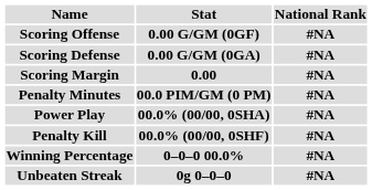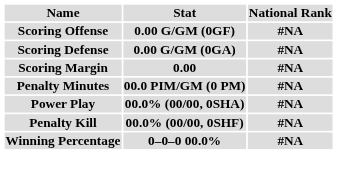 <table>
 <tr align="center"  bgcolor="#dddddd">
 <th>Name</th>
 <th>Stat</th>
 <th>National Rank</th>
 </tr>
 <tr align="center" bgcolor="#dddddd">
 <td><strong>Scoring Offense</strong></td>
 <td><strong>0.00 G/GM (0GF)</strong></td>
 <td><strong>#NA</strong></td>
 </tr>
 <tr align="center" bgcolor="#dddddd">
 <td><strong>Scoring Defense</strong></td>
 <td><strong>0.00 G/GM (0GA)</strong></td>
 <td><strong>#NA</strong></td>
 </tr>
 <tr align="center" bgcolor="#dddddd">
 <td><strong>Scoring Margin</strong></td>
 <td><strong>0.00</strong></td>
 <td><strong>#NA</strong></td>
 </tr>
 <tr align="center" bgcolor="#dddddd">
 <td><strong>Penalty Minutes</strong></td>
 <td><strong>00.0 PIM/GM (0 PM)</strong></td>
 <td><strong>#NA</strong></td>
 </tr>
 <tr align="center" bgcolor="#dddddd">
 <td><strong>Power Play</strong></td>
 <td><strong>00.0% (00/00, 0SHA)</strong></td>
 <td><strong>#NA</strong></td>
 </tr>
 <tr align="center" bgcolor="#dddddd">
 <td><strong>Penalty Kill</strong></td>
 <td><strong>00.0% (00/00, 0SHF)</strong></td>
 <td><strong>#NA</strong></td>
 </tr>
 <tr align="center" bgcolor="#dddddd">
 <td><strong>Winning Percentage</strong></td>
 <td><strong>0–0–0 00.0%</strong></td>
 <td><strong>#NA</strong></td>
 </tr>
-<tr align="center" bgcolor="#dddddd">
-<td><strong>Unbeaten Streak</strong></td>
-<td><strong>0g  0–0–0</strong></td>
-<td><strong>#NA</strong></td>
-</tr>
 <tr>
 </tr>
 </table>
